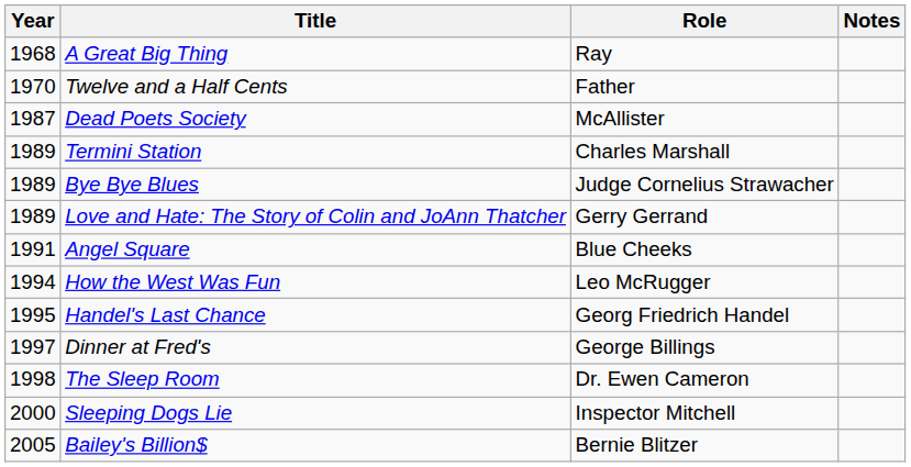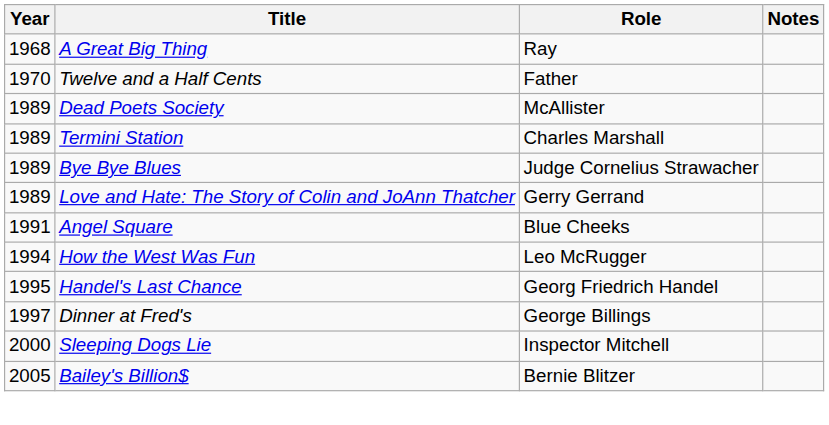 <table class="wikitable sortable">
 <tr>
 <th>Year</th>
 <th>Title</th>
 <th>Role</th>
 <th class="unsortable">Notes</th>
 </tr>
 <tr>
 <td>1968</td>
 <td data-sort-value="Great Big Thing, A"><em><a href='#'>A Great Big Thing</a></em></td>
 <td>Ray</td>
 <td></td>
 </tr>
 <tr>
 <td>1970</td>
 <td><em>Twelve and a Half Cents</em></td>
 <td>Father</td>
 <td></td>
 </tr>
 <tr>
-<td>1987</td>
+<td>1989</td>
 <td><em><a href='#'>Dead Poets Society</a></em></td>
 <td>McAllister</td>
 <td></td>
 </tr>
 <tr>
 <td>1989</td>
 <td><em><a href='#'>Termini Station</a></em></td>
 <td>Charles Marshall</td>
 <td></td>
 </tr>
 <tr>
 <td>1989</td>
 <td><em><a href='#'>Bye Bye Blues</a></em></td>
 <td>Judge Cornelius Strawacher</td>
 <td></td>
 </tr>
 <tr>
 <td>1989</td>
 <td><em><a href='#'>Love and Hate: The Story of Colin and JoAnn Thatcher</a></em></td>
 <td>Gerry Gerrand</td>
 <td></td>
 </tr>
 <tr>
 <td>1991</td>
 <td><em><a href='#'>Angel Square</a></em></td>
 <td>Blue Cheeks</td>
 <td></td>
 </tr>
 <tr>
 <td>1994</td>
 <td><em><a href='#'>How the West Was Fun</a></em></td>
 <td>Leo McRugger</td>
 <td></td>
 </tr>
 <tr>
 <td>1995</td>
 <td><em><a href='#'>Handel's Last Chance</a></em></td>
 <td>Georg Friedrich Handel</td>
 <td></td>
 </tr>
 <tr>
 <td>1997</td>
 <td><em>Dinner at Fred's</em></td>
 <td>George Billings</td>
 <td></td>
 </tr>
 <tr>
-<td>1998</td>
-<td data-sort-value="Sleep Room, The"><em><a href='#'>The Sleep Room</a></em></td>
-<td>Dr. Ewen Cameron</td>
-<td></td>
-</tr>
-<tr>
 <td>2000</td>
 <td><em><a href='#'>Sleeping Dogs Lie</a></em></td>
 <td>Inspector Mitchell</td>
 <td></td>
 </tr>
 <tr>
 <td>2005</td>
 <td><em><a href='#'>Bailey's Billion$</a></em></td>
 <td>Bernie Blitzer</td>
 <td></td>
 </tr>
 </table>
